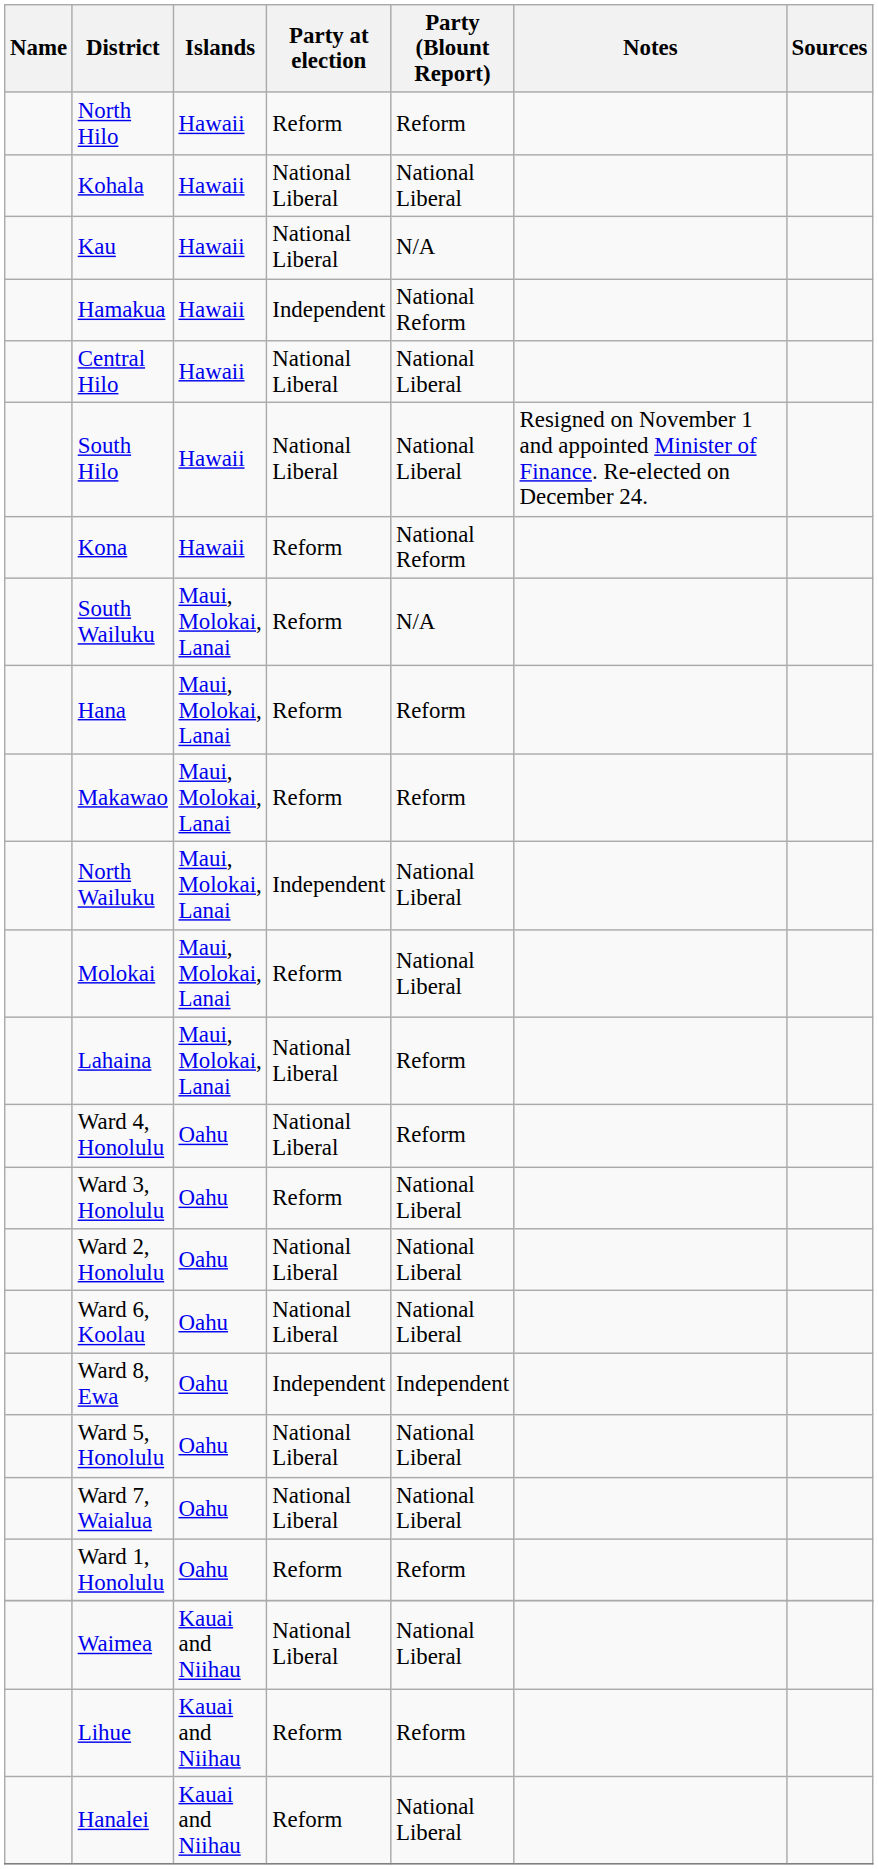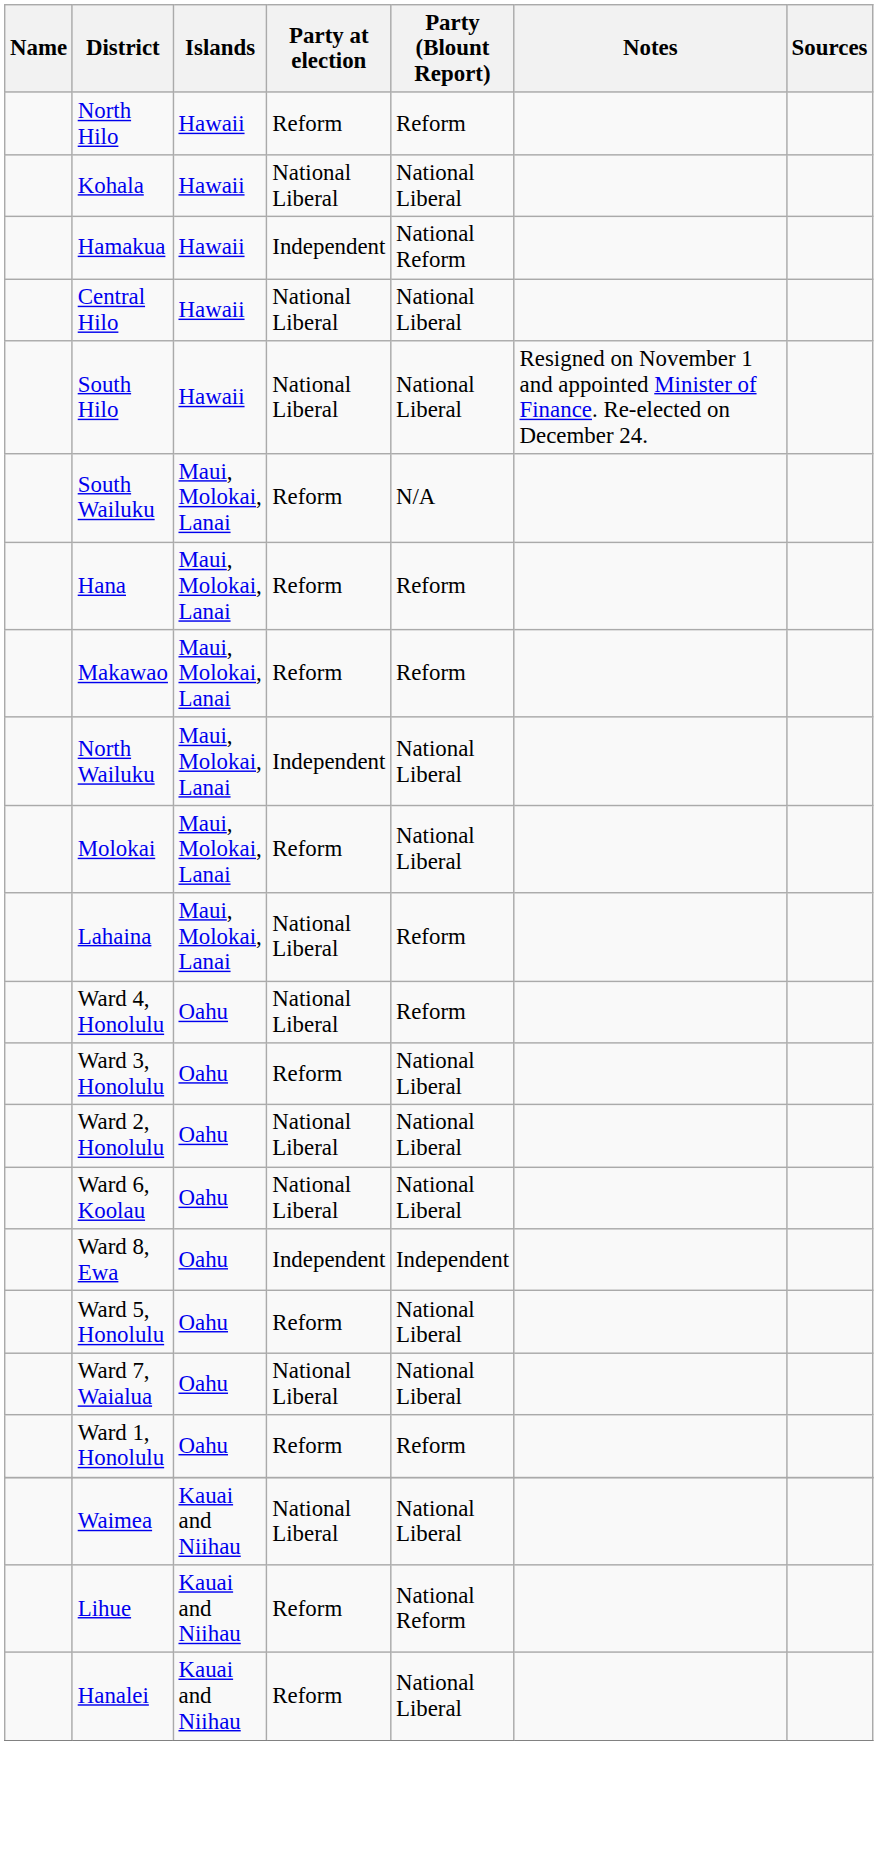 <table class="wikitable sortable" style="border-style:solid;border-width:1px;border-color:#808080" cellspacing="2" cellpadding="2">
 <tr>
 <th>Name</th>
 <th>District</th>
 <th>Islands</th>
 <th>Party at election</th>
 <th>Party (Blount Report)</th>
 <th style="width:40%;">Notes</th>
 <th class="unsortable">Sources</th>
 </tr>
 <tr>
 <td></td>
 <td><a href='#'>North Hilo</a></td>
 <td><a href='#'>Hawaii</a></td>
 <td>Reform</td>
 <td>Reform</td>
 <td></td>
 <td></td>
 </tr>
 <tr>
 <td></td>
 <td><a href='#'>Kohala</a></td>
 <td><a href='#'>Hawaii</a></td>
 <td>National Liberal</td>
 <td>National Liberal</td>
 <td></td>
 <td></td>
 </tr>
 <tr>
 <td></td>
-<td><a href='#'>Kau</a></td>
-<td><a href='#'>Hawaii</a></td>
-<td>National Liberal</td>
-<td>N/A</td>
-<td></td>
-<td></td>
-</tr>
-<tr>
-<td></td>
 <td><a href='#'>Hamakua</a></td>
 <td><a href='#'>Hawaii</a></td>
 <td>Independent</td>
 <td>National Reform</td>
 <td></td>
 <td></td>
 </tr>
 <tr>
 <td></td>
 <td><a href='#'>Central Hilo</a></td>
 <td><a href='#'>Hawaii</a></td>
 <td>National Liberal</td>
 <td>National Liberal</td>
 <td></td>
 <td></td>
 </tr>
 <tr>
 <td></td>
 <td><a href='#'>South Hilo</a></td>
 <td><a href='#'>Hawaii</a></td>
 <td>National Liberal</td>
 <td>National Liberal</td>
 <td>Resigned on November 1 and appointed <a href='#'>Minister of Finance</a>. Re-elected on December 24.</td>
-<td></td>
-</tr>
-<tr>
-<td></td>
-<td><a href='#'>Kona</a></td>
-<td><a href='#'>Hawaii</a></td>
-<td>Reform</td>
-<td>National Reform</td>
-<td></td>
 <td></td>
 </tr>
 <tr>
 <td></td>
 <td><a href='#'>South Wailuku</a></td>
 <td><a href='#'>Maui</a>, <a href='#'>Molokai</a>, <a href='#'>Lanai</a></td>
 <td>Reform</td>
 <td>N/A</td>
 <td></td>
 <td></td>
 </tr>
 <tr>
 <td></td>
 <td><a href='#'>Hana</a></td>
 <td><a href='#'>Maui</a>, <a href='#'>Molokai</a>, <a href='#'>Lanai</a></td>
 <td>Reform</td>
 <td>Reform</td>
 <td></td>
 <td></td>
 </tr>
 <tr>
 <td></td>
 <td><a href='#'>Makawao</a></td>
 <td><a href='#'>Maui</a>, <a href='#'>Molokai</a>, <a href='#'>Lanai</a></td>
 <td>Reform</td>
 <td>Reform</td>
 <td></td>
 <td></td>
 </tr>
 <tr>
 <td></td>
 <td><a href='#'>North Wailuku</a></td>
 <td><a href='#'>Maui</a>, <a href='#'>Molokai</a>, <a href='#'>Lanai</a></td>
 <td>Independent</td>
 <td>National Liberal</td>
 <td></td>
 <td></td>
 </tr>
 <tr>
 <td></td>
 <td><a href='#'>Molokai</a></td>
 <td><a href='#'>Maui</a>, <a href='#'>Molokai</a>, <a href='#'>Lanai</a></td>
 <td>Reform</td>
 <td>National Liberal</td>
 <td></td>
 <td></td>
 </tr>
 <tr>
 <td></td>
 <td><a href='#'>Lahaina</a></td>
 <td><a href='#'>Maui</a>, <a href='#'>Molokai</a>, <a href='#'>Lanai</a></td>
 <td>National Liberal</td>
 <td>Reform</td>
 <td></td>
 <td></td>
 </tr>
 <tr>
 <td></td>
 <td>Ward 4, <a href='#'>Honolulu</a></td>
 <td><a href='#'>Oahu</a></td>
 <td>National Liberal</td>
 <td>Reform</td>
 <td></td>
 <td></td>
 </tr>
 <tr>
 <td></td>
 <td>Ward 3, <a href='#'>Honolulu</a></td>
 <td><a href='#'>Oahu</a></td>
 <td>Reform</td>
 <td>National Liberal</td>
 <td></td>
 <td></td>
 </tr>
 <tr>
 <td></td>
 <td>Ward 2, <a href='#'>Honolulu</a></td>
 <td><a href='#'>Oahu</a></td>
 <td>National Liberal</td>
 <td>National Liberal</td>
 <td></td>
 <td></td>
 </tr>
 <tr>
 <td></td>
 <td>Ward 6, <a href='#'>Koolau</a></td>
 <td><a href='#'>Oahu</a></td>
 <td>National Liberal</td>
 <td>National Liberal</td>
 <td></td>
 <td></td>
 </tr>
 <tr>
 <td></td>
 <td>Ward 8, <a href='#'>Ewa</a></td>
 <td><a href='#'>Oahu</a></td>
 <td>Independent</td>
 <td>Independent</td>
 <td></td>
 <td></td>
 </tr>
 <tr>
 <td></td>
 <td>Ward 5, <a href='#'>Honolulu</a></td>
 <td><a href='#'>Oahu</a></td>
-<td>National Liberal</td>
+<td>Reform</td>
 <td>National Liberal</td>
 <td></td>
 <td></td>
 </tr>
 <tr>
 <td></td>
 <td>Ward 7, <a href='#'>Waialua</a></td>
 <td><a href='#'>Oahu</a></td>
 <td>National Liberal</td>
 <td>National Liberal</td>
 <td></td>
 <td></td>
 </tr>
 <tr>
 <td></td>
 <td>Ward 1, <a href='#'>Honolulu</a></td>
 <td><a href='#'>Oahu</a></td>
 <td>Reform</td>
 <td>Reform</td>
 <td></td>
 <td></td>
 </tr>
 <tr>
 </tr>
 <tr>
 <td></td>
 <td><a href='#'>Waimea</a></td>
 <td><a href='#'>Kauai</a> and <a href='#'>Niihau</a></td>
 <td>National Liberal</td>
 <td>National Liberal</td>
 <td></td>
 <td></td>
 </tr>
 <tr>
 <td></td>
 <td><a href='#'>Lihue</a></td>
 <td><a href='#'>Kauai</a> and <a href='#'>Niihau</a></td>
 <td>Reform</td>
-<td>Reform</td>
+<td>National Reform</td>
 <td></td>
 <td></td>
 </tr>
 <tr>
 <td></td>
 <td><a href='#'>Hanalei</a></td>
 <td><a href='#'>Kauai</a> and <a href='#'>Niihau</a></td>
 <td>Reform</td>
 <td>National Liberal</td>
 <td></td>
 <td></td>
 </tr>
 <tr>
 </tr>
 </table>
